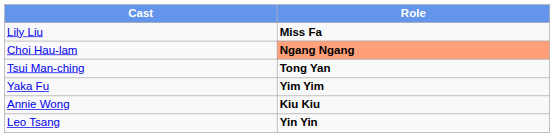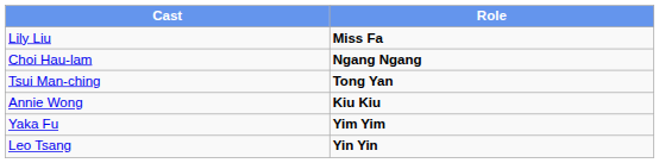 <table class="wikitable" width="60%">
 <tr style="background:cornflowerblue; color:white" align=center>
 <td style="width:10%"><strong>Cast</strong></td>
 <td style="width:10%"><strong>Role</strong></td>
 </tr>
 <tr>
 <td><a href='#'>Lily Liu</a></td>
 <td><strong>Miss Fa</strong></td>
 </tr>
 <tr>
 <td><a href='#'>Choi Hau-lam</a></td>
-<td style="background: lightsalmon;"><strong>Ngang Ngang</strong></td>
+<td><strong>Ngang Ngang</strong></td>
 </tr>
 <tr>
 <td><a href='#'>Tsui Man-ching</a></td>
 <td><strong>Tong Yan</strong></td>
 </tr>
 <tr>
+<td><a href='#'>Annie Wong</a></td>
+<td><strong>Kiu Kiu</strong></td>
+</tr>
+<tr>
 <td><a href='#'>Yaka Fu</a></td>
 <td><strong>Yim Yim</strong></td>
-</tr>
-<tr>
-<td><a href='#'>Annie Wong</a></td>
-<td><strong>Kiu Kiu</strong></td>
 </tr>
 <tr>
 <td><a href='#'>Leo Tsang</a></td>
 <td><strong>Yin Yin</strong></td>
 </tr>
 </table>
